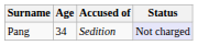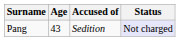 <table class="wikitable">
 <tr>
 <th>Surname</th>
 <th>Age</th>
 <th>Accused of</th>
 <th>Status</th>
 </tr>
 <tr>
 <td>Pang</td>
-<td>34</td>
+<td>43</td>
 <td><em>Sedition</em></td>
 <td style="background: lavender;">Not charged</td>
 </tr>
 </table>
